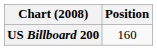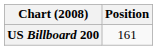 <table class="wikitable plainrowheaders" style="text-align:center">
 <tr>
 <th scope="col">Chart (2008)</th>
 <th scope="col">Position</th>
 </tr>
 <tr>
 <th scope="row">US <em>Billboard</em> 200</th>
-<td>160</td>
+<td>161</td>
 </tr>
 </table>
